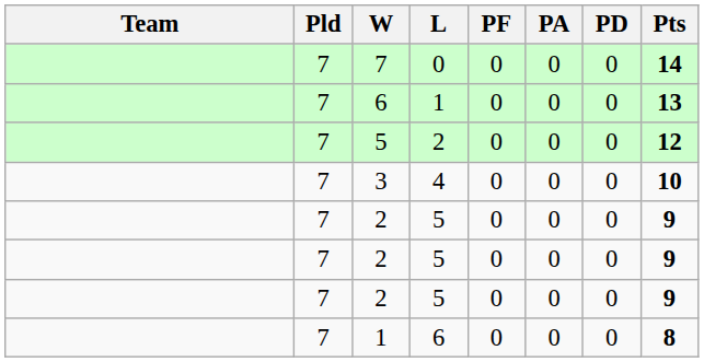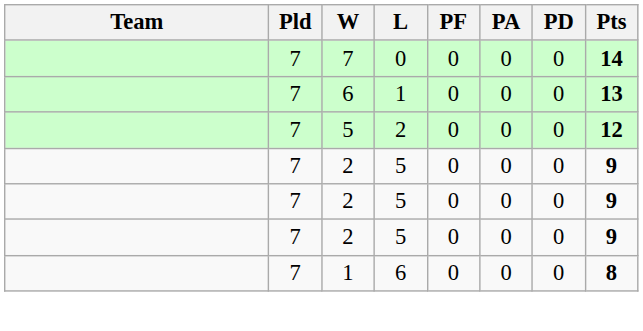 <table class=wikitable style="text-align:center">
 <tr>
 <th width=180>Team</th>
 <th width=30>Pld</th>
 <th width=30>W</th>
 <th width=30>L</th>
 <th width=30>PF</th>
 <th width=30>PA</th>
 <th width=30>PD</th>
 <th width=30>Pts</th>
 </tr>
 <tr bgcolor="#ccffcc">
 <td align="left"></td>
 <td>7</td>
 <td>7</td>
 <td>0</td>
 <td>0</td>
 <td>0</td>
 <td>0</td>
 <td><strong>14</strong></td>
 </tr>
 <tr bgcolor="#ccffcc">
 <td align="left"></td>
 <td>7</td>
 <td>6</td>
 <td>1</td>
 <td>0</td>
 <td>0</td>
 <td>0</td>
 <td><strong>13</strong></td>
 </tr>
 <tr bgcolor="#ccffcc">
 <td align="left"></td>
 <td>7</td>
 <td>5</td>
 <td>2</td>
 <td>0</td>
 <td>0</td>
 <td>0</td>
 <td><strong>12</strong></td>
 </tr>
 <tr>
 <td align="left"></td>
 <td>7</td>
-<td>3</td>
-<td>4</td>
-<td>0</td>
-<td>0</td>
-<td>0</td>
-<td><strong>10</strong></td>
-</tr>
-<tr>
-<td align="left"></td>
-<td>7</td>
 <td>2</td>
 <td>5</td>
 <td>0</td>
 <td>0</td>
 <td>0</td>
 <td><strong>9</strong></td>
 </tr>
 <tr>
 <td align="left"></td>
 <td>7</td>
 <td>2</td>
 <td>5</td>
 <td>0</td>
 <td>0</td>
 <td>0</td>
 <td><strong>9</strong></td>
 </tr>
 <tr>
 <td align="left"></td>
 <td>7</td>
 <td>2</td>
 <td>5</td>
 <td>0</td>
 <td>0</td>
 <td>0</td>
 <td><strong>9</strong></td>
 </tr>
 <tr>
 <td align="left"></td>
 <td>7</td>
 <td>1</td>
 <td>6</td>
 <td>0</td>
 <td>0</td>
 <td>0</td>
 <td><strong>8</strong></td>
 </tr>
 </table>
